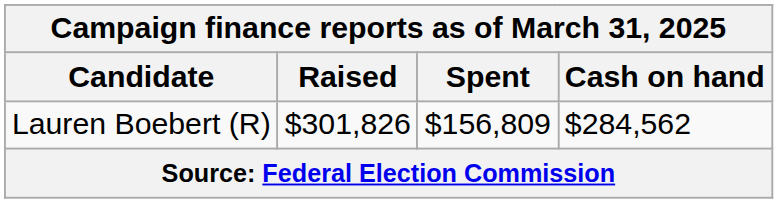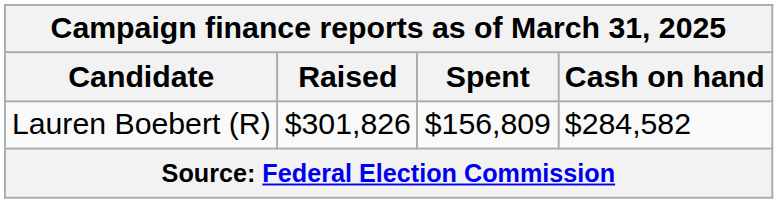 <table class="wikitable sortable">
 <tr>
 <th colspan=4>Campaign finance reports as of March 31, 2025</th>
 </tr>
 <tr style="text-align:center;">
 <th>Candidate</th>
 <th>Raised</th>
 <th>Spent</th>
 <th>Cash on hand</th>
 </tr>
 <tr>
 <td>Lauren Boebert (R)</td>
 <td>$301,826</td>
 <td>$156,809</td>
-<td>$284,562</td>
+<td>$284,582</td>
 </tr>
 <tr>
 <th colspan="4"><small>Source: <a href='#'>Federal Election Commission</a></small></th>
 </tr>
 </table>
